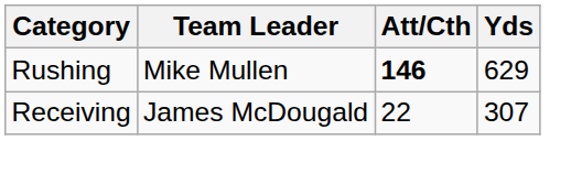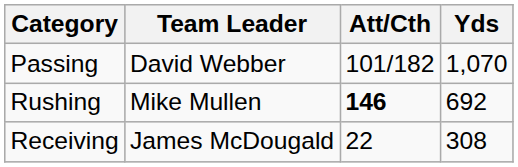 <table class="wikitable">
 <tr>
 <th>Category</th>
 <th>Team Leader</th>
 <th>Att/Cth</th>
 <th>Yds</th>
 </tr>
+<tr style="background: ##ddffdd;">
+<td>Passing</td>
+<td>David Webber</td>
+<td>101/182</td>
+<td>1,070</td>
+</tr>
 <tr style="background: ##ffdddd;">
 <td>Rushing</td>
 <td>Mike Mullen</td>
 <td><strong>146</strong></td>
-<td>629</td>
+<td>692</td>
 </tr>
 <tr style="background: ##ddffdd;">
 <td>Receiving</td>
 <td>James McDougald</td>
 <td>22</td>
-<td>307</td>
+<td>308</td>
 </tr>
 </table>
